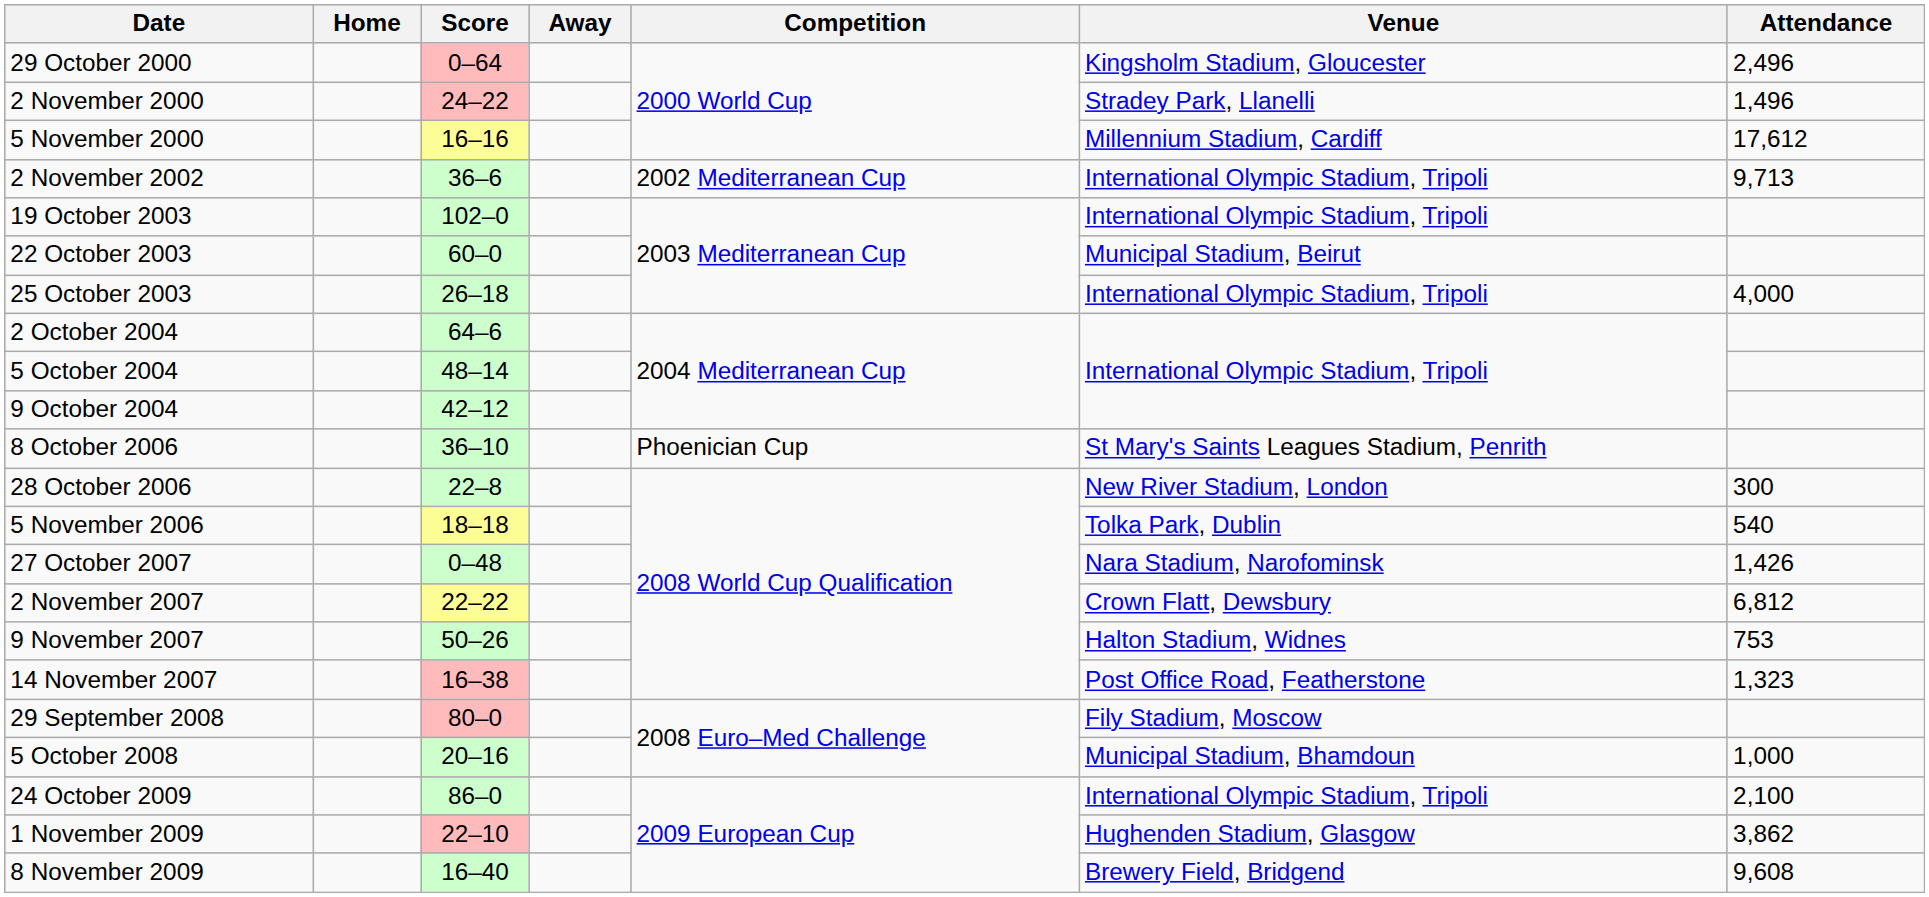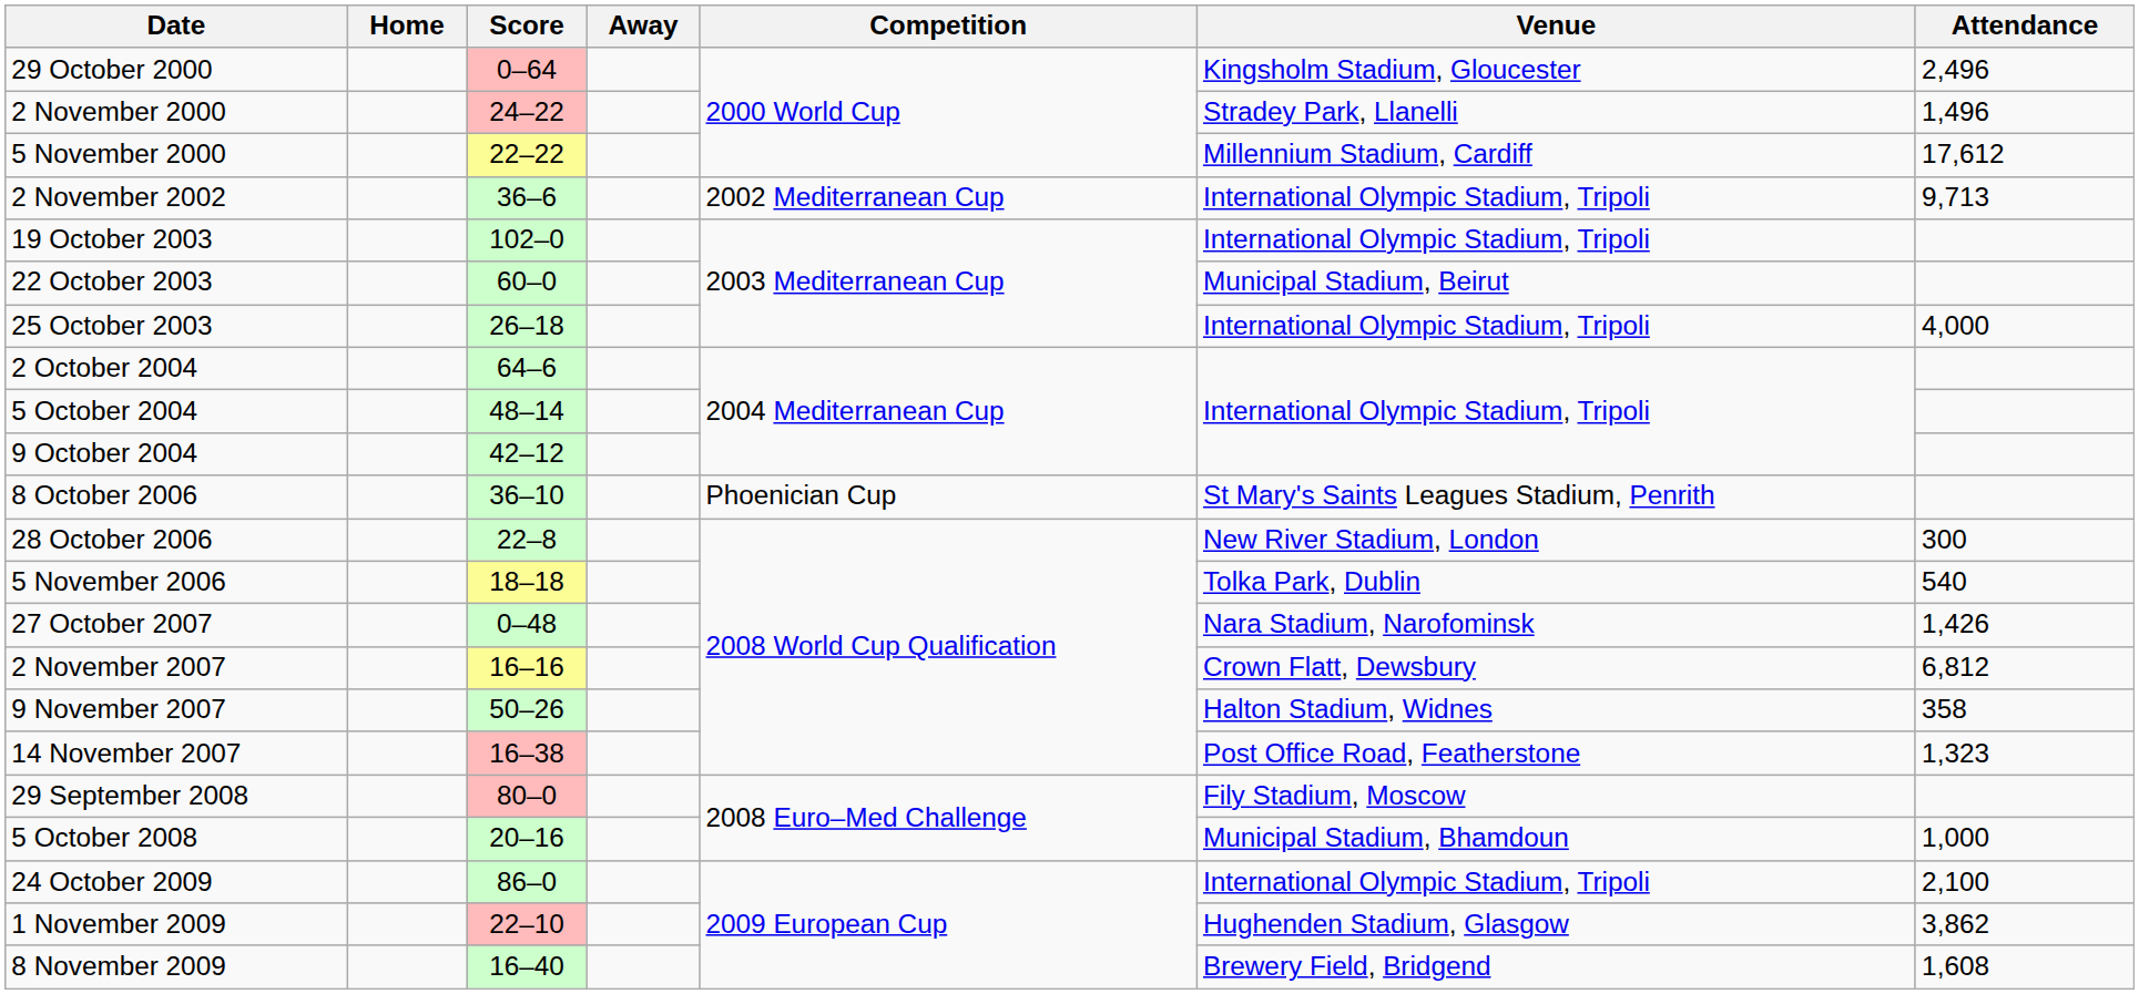 <table class="wikitable" width=100%>
 <tr bgcolor#bdb76b>
 <th>Date</th>
 <th>Home</th>
 <th>Score</th>
 <th>Away</th>
 <th>Competition</th>
 <th>Venue</th>
 <th>Attendance</th>
 </tr>
 <tr>
 <td>29 October 2000</td>
 <td></td>
 <td style="text-align: center; background: #FFBBBB;">0–64</td>
 <td></td>
 <td rowspan=3><a href='#'>2000 World Cup</a></td>
 <td> <a href='#'>Kingsholm Stadium</a>, <a href='#'>Gloucester</a></td>
 <td>2,496</td>
 </tr>
 <tr>
 <td>2 November 2000</td>
 <td></td>
 <td style="text-align: center; background: #FFBBBB;">24–22</td>
 <td></td>
 <td> <a href='#'>Stradey Park</a>, <a href='#'>Llanelli</a></td>
 <td>1,496</td>
 </tr>
 <tr>
 <td>5 November 2000</td>
 <td></td>
-<td style="text-align:center; background:#fdfd96;">16–16</td>
+<td style="text-align:center; background:#fdfd96;">22–22</td>
 <td></td>
 <td> <a href='#'>Millennium Stadium</a>, <a href='#'>Cardiff</a></td>
 <td>17,612</td>
 </tr>
 <tr>
 <td>2 November 2002</td>
 <td></td>
 <td style="text-align: center; background: #CCFFCC;">36–6</td>
 <td></td>
 <td>2002 <a href='#'>Mediterranean Cup</a></td>
 <td> <a href='#'>International Olympic Stadium</a>, <a href='#'>Tripoli</a></td>
 <td>9,713</td>
 </tr>
 <tr>
 <td>19 October 2003</td>
 <td></td>
 <td style="text-align: center; background: #CCFFCC;">102–0</td>
 <td></td>
 <td rowspan=3>2003 <a href='#'>Mediterranean Cup</a></td>
 <td> <a href='#'>International Olympic Stadium</a>, <a href='#'>Tripoli</a></td>
 <td></td>
 </tr>
 <tr>
 <td>22 October 2003</td>
 <td></td>
 <td style="text-align: center; background: #CCFFCC;">60–0</td>
 <td></td>
 <td> <a href='#'>Municipal Stadium</a>, <a href='#'>Beirut</a></td>
 <td></td>
 </tr>
 <tr>
 <td>25 October 2003</td>
 <td></td>
 <td style="text-align: center; background: #CCFFCC;">26–18</td>
 <td></td>
 <td> <a href='#'>International Olympic Stadium</a>, <a href='#'>Tripoli</a></td>
 <td>4,000</td>
 </tr>
 <tr>
 <td>2 October 2004</td>
 <td></td>
 <td style="text-align: center; background: #CCFFCC;">64–6</td>
 <td></td>
 <td rowspan=3>2004 <a href='#'>Mediterranean Cup</a></td>
 <td rowspan=3> <a href='#'>International Olympic Stadium</a>, <a href='#'>Tripoli</a></td>
 <td></td>
 </tr>
 <tr>
 <td>5 October 2004</td>
 <td></td>
 <td style="text-align: center; background: #CCFFCC;">48–14</td>
 <td></td>
 <td></td>
 </tr>
 <tr>
 <td>9 October 2004</td>
 <td></td>
 <td style="text-align: center; background: #CCFFCC;">42–12</td>
 <td></td>
 <td></td>
 </tr>
 <tr>
 <td>8 October 2006</td>
 <td></td>
 <td style="text-align: center; background: #CCFFCC;">36–10</td>
 <td></td>
 <td>Phoenician Cup</td>
 <td> <a href='#'>St Mary's Saints</a> Leagues Stadium, <a href='#'>Penrith</a></td>
 <td></td>
 </tr>
 <tr>
 <td>28 October 2006</td>
 <td></td>
 <td style="text-align: center; background: #CCFFCC;">22–8</td>
 <td></td>
 <td rowspan=6><a href='#'>2008 World Cup Qualification</a></td>
 <td> <a href='#'>New River Stadium</a>, <a href='#'>London</a></td>
 <td>300</td>
 </tr>
 <tr>
 <td>5 November 2006</td>
 <td></td>
 <td style="text-align:center; background:#fdfd96;">18–18</td>
 <td></td>
 <td> <a href='#'>Tolka Park</a>, <a href='#'>Dublin</a></td>
 <td>540</td>
 </tr>
 <tr>
 <td>27 October 2007</td>
 <td></td>
 <td style="text-align: center; background: #CCFFCC;">0–48</td>
 <td></td>
 <td> <a href='#'>Nara Stadium</a>, <a href='#'>Narofominsk</a></td>
 <td>1,426</td>
 </tr>
 <tr>
 <td>2 November 2007</td>
 <td></td>
-<td style="text-align:center; background:#fdfd96;">22–22</td>
+<td style="text-align:center; background:#fdfd96;">16–16</td>
 <td></td>
 <td> <a href='#'>Crown Flatt</a>, <a href='#'>Dewsbury</a></td>
 <td>6,812</td>
 </tr>
 <tr>
 <td>9 November 2007</td>
 <td></td>
 <td style="text-align: center; background: #CCFFCC;">50–26</td>
 <td></td>
 <td> <a href='#'>Halton Stadium</a>, <a href='#'>Widnes</a></td>
-<td>753</td>
+<td>358</td>
 </tr>
 <tr>
 <td>14 November 2007</td>
 <td></td>
 <td style="text-align: center; background: #FFBBBB;">16–38</td>
 <td></td>
 <td> <a href='#'>Post Office Road</a>, <a href='#'>Featherstone</a></td>
 <td>1,323</td>
 </tr>
 <tr>
 <td>29 September 2008</td>
 <td></td>
 <td style="text-align: center; background: #FFBBBB;">80–0</td>
 <td></td>
 <td rowspan=2>2008 <a href='#'>Euro–Med Challenge</a></td>
 <td> <a href='#'>Fily Stadium</a>, <a href='#'>Moscow</a></td>
 <td></td>
 </tr>
 <tr>
 <td>5 October 2008</td>
 <td></td>
 <td style="text-align: center; background: #CCFFCC;">20–16</td>
 <td></td>
 <td> <a href='#'>Municipal Stadium</a>, <a href='#'>Bhamdoun</a></td>
 <td>1,000</td>
 </tr>
 <tr>
 <td>24 October 2009</td>
 <td></td>
 <td style="text-align: center; background: #CCFFCC;">86–0</td>
 <td></td>
 <td rowspan=3><a href='#'>2009 European Cup</a></td>
 <td> <a href='#'>International Olympic Stadium</a>, <a href='#'>Tripoli</a></td>
 <td>2,100</td>
 </tr>
 <tr>
 <td>1 November 2009</td>
 <td></td>
 <td style="text-align: center; background: #FFBBBB;">22–10</td>
 <td></td>
 <td> <a href='#'>Hughenden Stadium</a>, <a href='#'>Glasgow</a></td>
 <td>3,862</td>
 </tr>
 <tr>
 <td>8 November 2009</td>
 <td></td>
 <td style="text-align: center; background: #CCFFCC;">16–40</td>
 <td></td>
 <td> <a href='#'>Brewery Field</a>, <a href='#'>Bridgend</a></td>
-<td>9,608</td>
+<td>1,608</td>
 </tr>
 </table>
